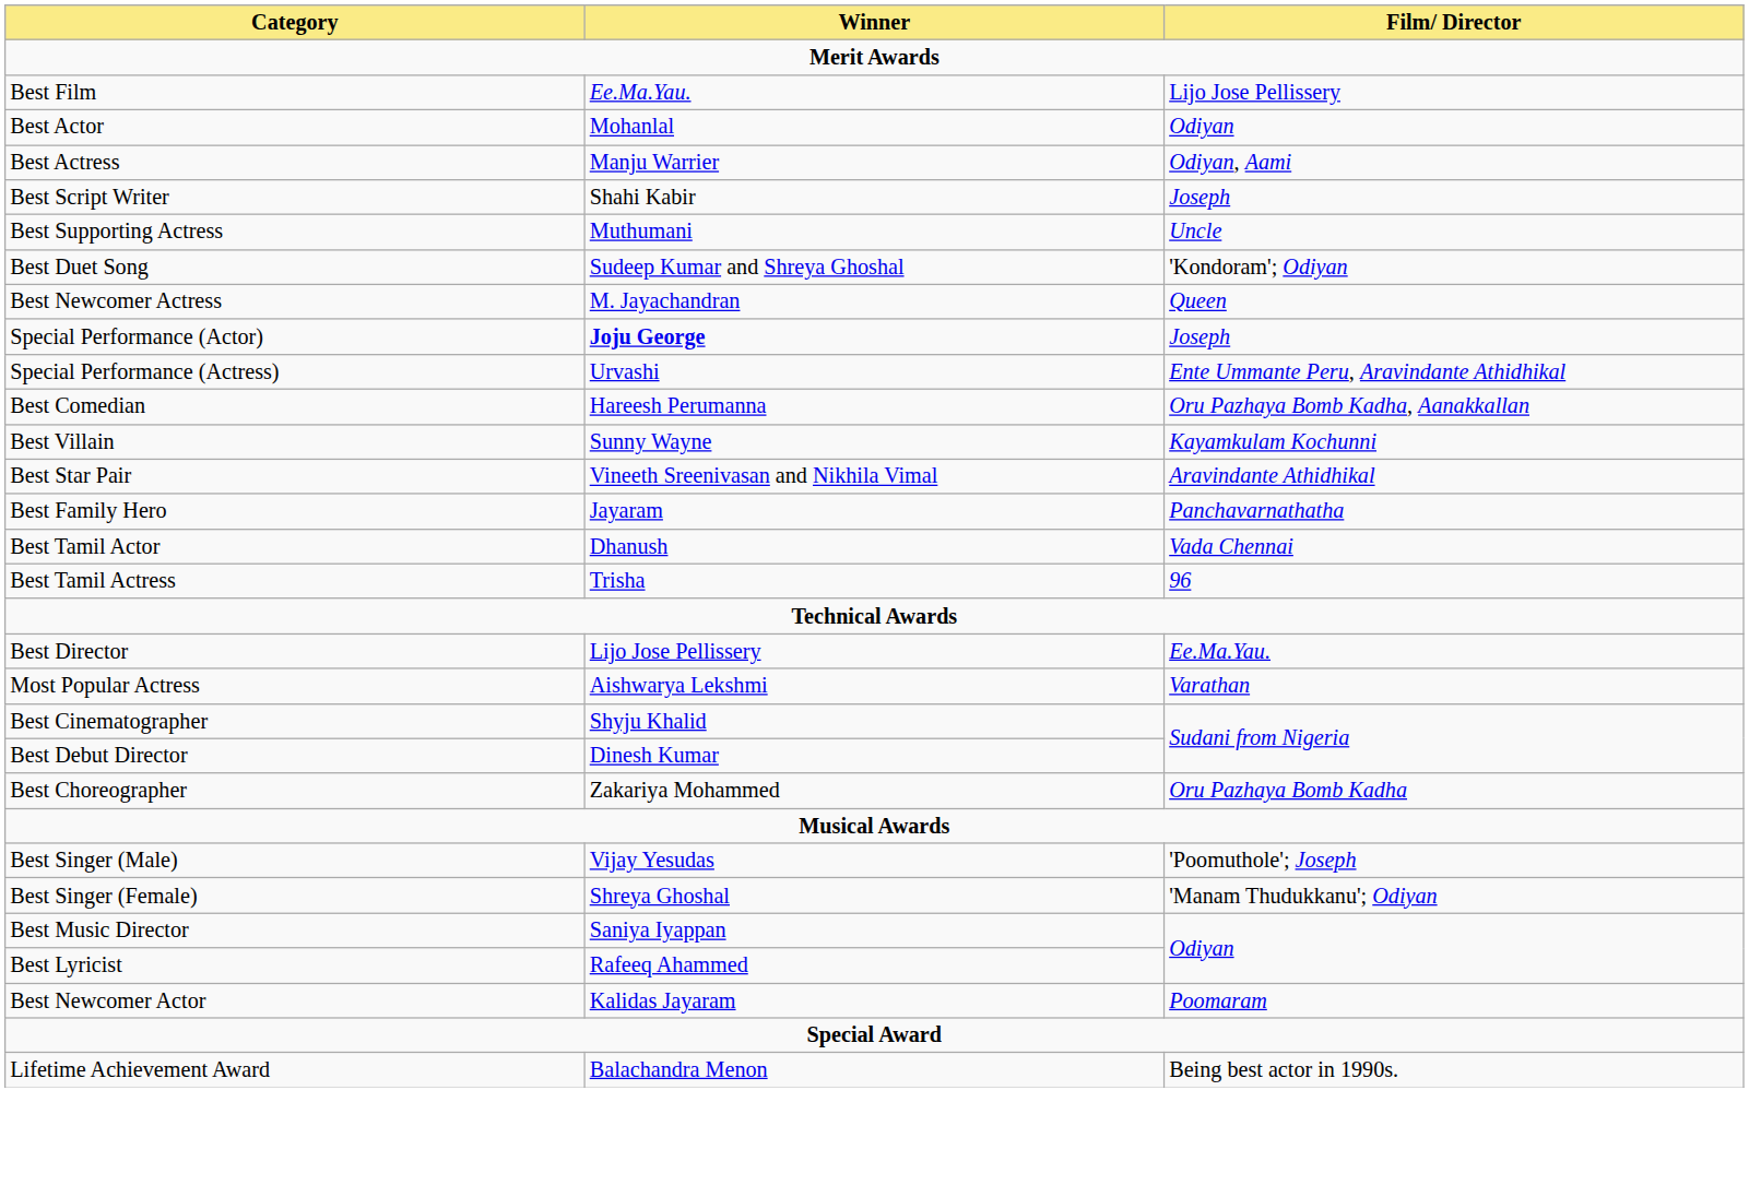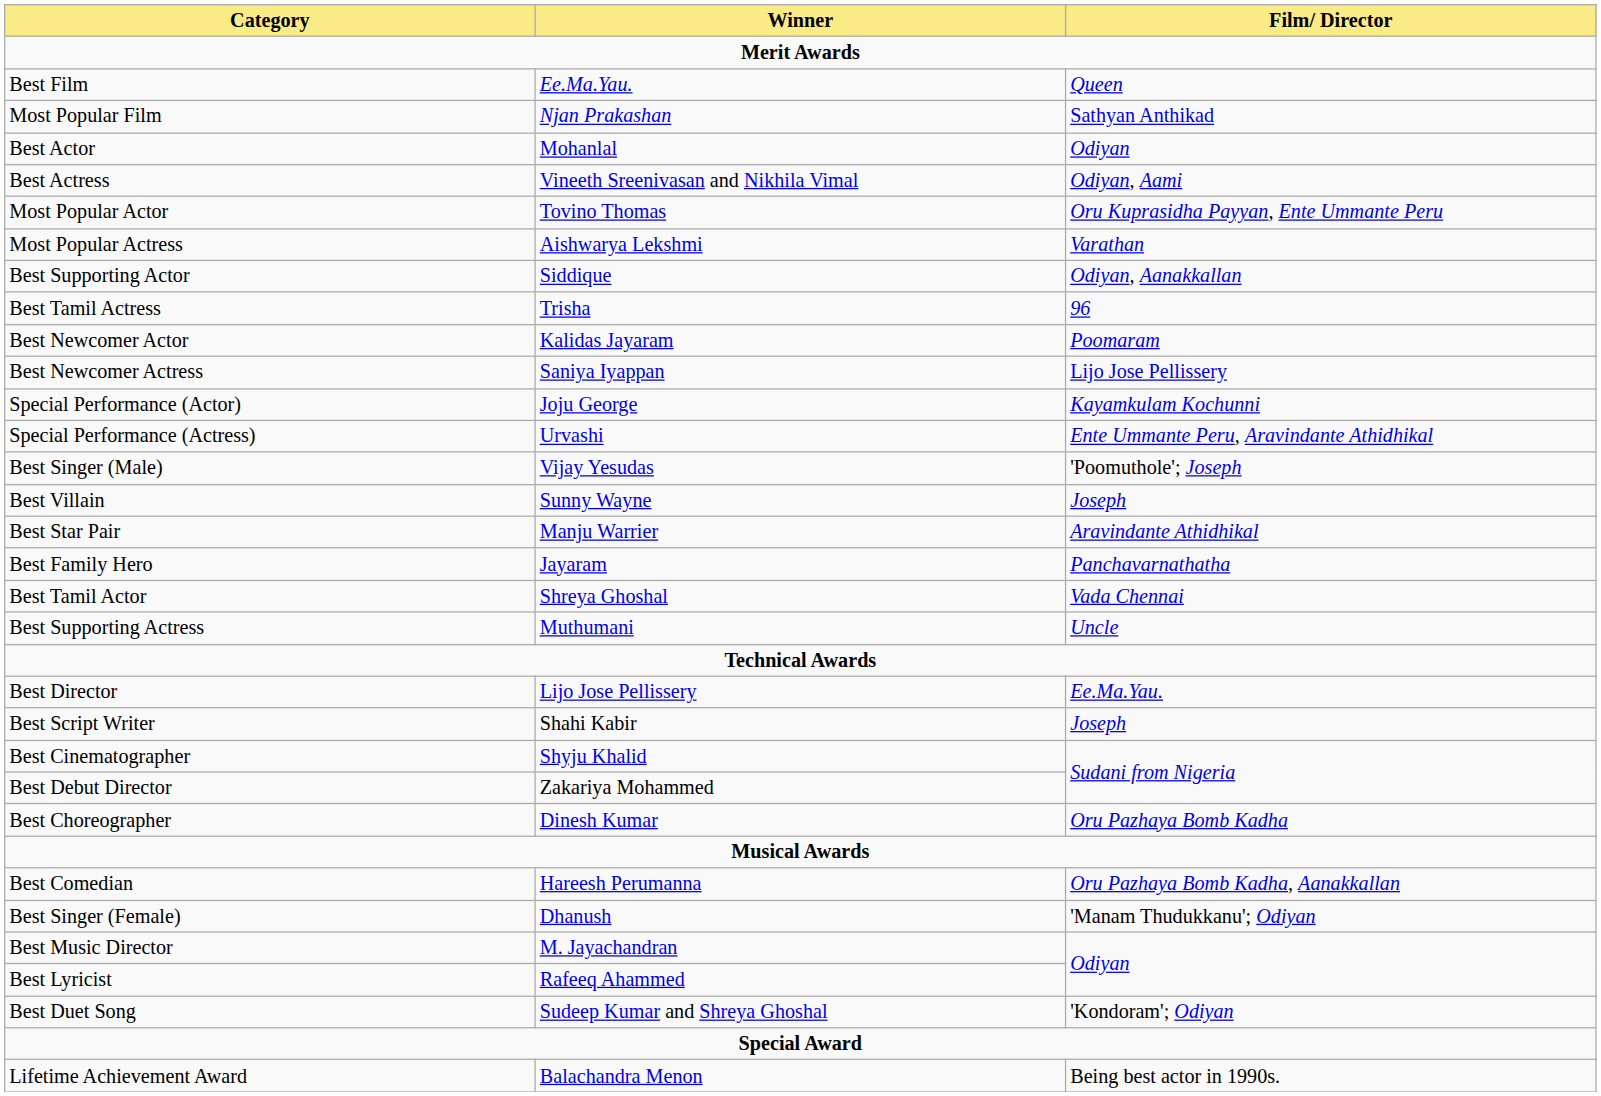 <table class="wikitable" style="width:100%">
 <tr style="background:#BEBEBE">
 <th width="30%" style="background:#FAEB86">Category</th>
 <th width="30%" style="background:#FAEB86">Winner</th>
 <th width="30%" style="background:#FAEB86">Film/ Director</th>
 </tr>
 <tr>
 <td style="text-align:center;" colspan="3"><strong>Merit Awards</strong></td>
 </tr>
 <tr>
 <td>Best Film</td>
 <td><em><a href='#'>Ee.Ma.Yau.</a></em></td>
-<td><a href='#'>Lijo Jose Pellissery</a></td>
+<td><em><a href='#'>Queen</a></em></td>
+</tr>
+<tr>
+<td>Most Popular Film</td>
+<td><em><a href='#'>Njan Prakashan</a></em></td>
+<td><a href='#'>Sathyan Anthikad</a></td>
 </tr>
 <tr>
 <td>Best Actor</td>
 <td><a href='#'>Mohanlal</a></td>
 <td><em><a href='#'>Odiyan</a></em></td>
 </tr>
 <tr>
 <td>Best Actress</td>
-<td><a href='#'>Manju Warrier</a></td>
+<td><a href='#'>Vineeth Sreenivasan</a> and <a href='#'>Nikhila Vimal</a></td>
 <td><em><a href='#'>Odiyan</a></em>, <em><a href='#'>Aami</a></em></td>
 </tr>
 <tr>
-<td>Best Script Writer</td>
-<td>Shahi Kabir</td>
-<td><em><a href='#'>Joseph</a></em></td>
+<td>Most Popular Actor</td>
+<td><a href='#'>Tovino Thomas</a></td>
+<td><em><a href='#'>Oru Kuprasidha Payyan</a></em>, <em><a href='#'>Ente Ummante Peru</a></em></td>
 </tr>
 <tr>
-<td>Best Supporting Actress</td>
-<td><a href='#'>Muthumani</a></td>
-<td><em><a href='#'>Uncle</a></em></td>
+<td>Most Popular Actress</td>
+<td><a href='#'>Aishwarya Lekshmi</a></td>
+<td><em><a href='#'>Varathan</a></em></td>
 </tr>
 <tr>
-<td>Best Duet Song</td>
-<td><a href='#'>Sudeep Kumar</a> and <a href='#'>Shreya Ghoshal</a></td>
-<td>'Kondoram'; <em><a href='#'>Odiyan</a></em></td>
+<td>Best Supporting Actor</td>
+<td><a href='#'>Siddique</a></td>
+<td><em><a href='#'>Odiyan</a></em>, <em><a href='#'>Aanakkallan</a></em></td>
+</tr>
+<tr>
+<td>Best Tamil Actress</td>
+<td><a href='#'>Trisha</a></td>
+<td><em><a href='#'>96</a></em></td>
+</tr>
+<tr>
+<td>Best Newcomer Actor</td>
+<td><a href='#'>Kalidas Jayaram</a></td>
+<td><em><a href='#'>Poomaram</a></em></td>
 </tr>
 <tr>
 <td>Best Newcomer Actress</td>
-<td><a href='#'>M. Jayachandran</a></td>
-<td><em><a href='#'>Queen</a></em></td>
+<td><a href='#'>Saniya Iyappan</a></td>
+<td><a href='#'>Lijo Jose Pellissery</a></td>
 </tr>
 <tr>
 <td>Special Performance (Actor)</td>
-<td><strong><a href='#'>Joju George</a></strong></td>
-<td><em><a href='#'>Joseph</a></em></td>
+<td><a href='#'>Joju George</a></td>
+<td><em><a href='#'>Kayamkulam Kochunni</a></em></td>
 </tr>
 <tr>
 <td>Special Performance (Actress)</td>
 <td><a href='#'>Urvashi</a></td>
 <td><em><a href='#'>Ente Ummante Peru</a></em>, <em><a href='#'>Aravindante Athidhikal</a></em></td>
 </tr>
 <tr>
-<td>Best Comedian</td>
-<td><a href='#'>Hareesh Perumanna</a></td>
-<td><em><a href='#'>Oru Pazhaya Bomb Kadha</a></em>, <em><a href='#'>Aanakkallan</a></em></td>
+<td>Best Singer (Male)</td>
+<td><a href='#'>Vijay Yesudas</a></td>
+<td>'Poomuthole'; <em><a href='#'>Joseph</a></em></td>
 </tr>
 <tr>
 <td>Best Villain</td>
 <td><a href='#'>Sunny Wayne</a></td>
-<td><em><a href='#'>Kayamkulam Kochunni</a></em></td>
+<td><em><a href='#'>Joseph</a></em></td>
 </tr>
 <tr>
 <td>Best Star Pair</td>
-<td><a href='#'>Vineeth Sreenivasan</a> and <a href='#'>Nikhila Vimal</a></td>
+<td><a href='#'>Manju Warrier</a></td>
 <td><em><a href='#'>Aravindante Athidhikal</a></em></td>
 </tr>
 <tr>
 <td>Best Family Hero</td>
 <td><a href='#'>Jayaram</a></td>
 <td><em><a href='#'>Panchavarnathatha</a></em></td>
 </tr>
 <tr>
 <td>Best Tamil Actor</td>
-<td><a href='#'>Dhanush</a></td>
+<td><a href='#'>Shreya Ghoshal</a></td>
 <td><em><a href='#'>Vada Chennai</a></em></td>
 </tr>
 <tr>
-<td>Best Tamil Actress</td>
-<td><a href='#'>Trisha</a></td>
-<td><em><a href='#'>96</a></em></td>
+<td>Best Supporting Actress</td>
+<td><a href='#'>Muthumani</a></td>
+<td><em><a href='#'>Uncle</a></em></td>
 </tr>
 <tr>
 <td style="text-align:center;" colspan="3"><strong>Technical Awards</strong></td>
 </tr>
 <tr>
 <td>Best Director</td>
 <td><a href='#'>Lijo Jose Pellissery</a></td>
 <td><em><a href='#'>Ee.Ma.Yau.</a></em></td>
 </tr>
 <tr>
-<td>Most Popular Actress</td>
-<td><a href='#'>Aishwarya Lekshmi</a></td>
-<td><em><a href='#'>Varathan</a></em></td>
+<td>Best Script Writer</td>
+<td>Shahi Kabir</td>
+<td><em><a href='#'>Joseph</a></em></td>
 </tr>
 <tr>
 <td>Best Cinematographer</td>
 <td><a href='#'>Shyju Khalid</a></td>
 <td rowspan="2"><em><a href='#'>Sudani from Nigeria</a></em></td>
 </tr>
 <tr>
 <td>Best Debut Director</td>
-<td><a href='#'>Dinesh Kumar</a></td>
+<td>Zakariya Mohammed</td>
 </tr>
 <tr>
 <td>Best Choreographer</td>
-<td>Zakariya Mohammed</td>
+<td><a href='#'>Dinesh Kumar</a></td>
 <td><em><a href='#'>Oru Pazhaya Bomb Kadha</a></em></td>
 </tr>
 <tr>
 <td style="text-align:center;" colspan="3"><strong>Musical Awards</strong></td>
 </tr>
 <tr>
-<td>Best Singer (Male)</td>
-<td><a href='#'>Vijay Yesudas</a></td>
-<td>'Poomuthole'; <em><a href='#'>Joseph</a></em></td>
+<td>Best Comedian</td>
+<td><a href='#'>Hareesh Perumanna</a></td>
+<td><em><a href='#'>Oru Pazhaya Bomb Kadha</a></em>, <em><a href='#'>Aanakkallan</a></em></td>
 </tr>
 <tr>
 <td>Best Singer (Female)</td>
-<td><a href='#'>Shreya Ghoshal</a></td>
+<td><a href='#'>Dhanush</a></td>
 <td>'Manam Thudukkanu'; <em><a href='#'>Odiyan</a></em></td>
 </tr>
 <tr>
 <td>Best Music Director</td>
-<td><a href='#'>Saniya Iyappan</a></td>
+<td><a href='#'>M. Jayachandran</a></td>
 <td rowspan="2"><em><a href='#'>Odiyan</a></em></td>
 </tr>
 <tr>
 <td>Best Lyricist</td>
 <td><a href='#'>Rafeeq Ahammed</a></td>
 </tr>
 <tr>
-<td>Best Newcomer Actor</td>
-<td><a href='#'>Kalidas Jayaram</a></td>
-<td><em><a href='#'>Poomaram</a></em></td>
+<td>Best Duet Song</td>
+<td><a href='#'>Sudeep Kumar</a> and <a href='#'>Shreya Ghoshal</a></td>
+<td>'Kondoram'; <em><a href='#'>Odiyan</a></em></td>
 </tr>
 <tr>
 <td style="text-align:center;" colspan="3"><strong>Special Award</strong></td>
 </tr>
 <tr>
 <td>Lifetime Achievement Award</td>
 <td><a href='#'>Balachandra Menon</a></td>
 <td>Being best actor in 1990s.</td>
 </tr>
 </table>
